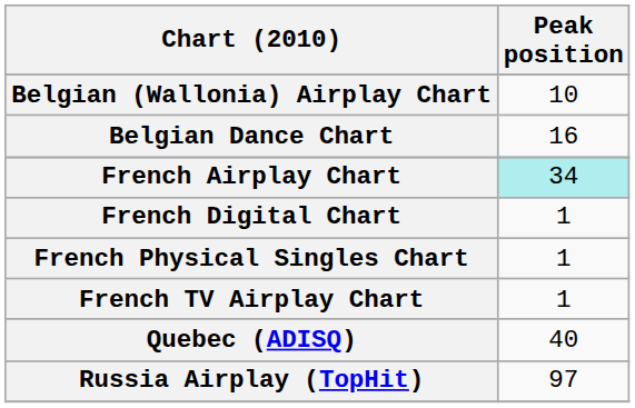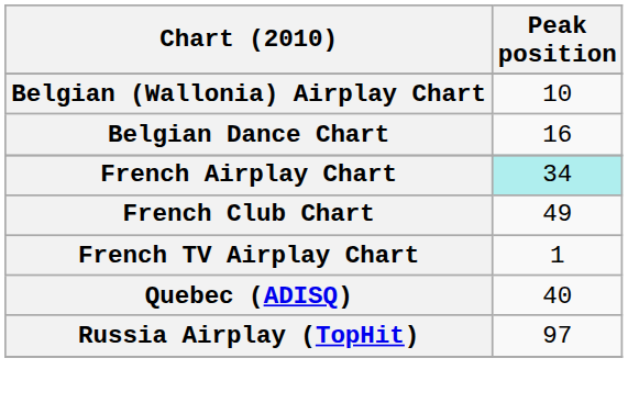 <table class="wikitable sortable plainrowheaders" style="text-align:center">
 <tr>
 <th scope="col">Chart (2010)</th>
 <th scope="col">Peak<br>position</th>
 </tr>
 <tr>
 </tr>
 <tr>
 <th scope="row">Belgian (Wallonia) Airplay Chart</th>
 <td align="center">10</td>
 </tr>
 <tr>
 <th scope="row">Belgian Dance Chart</th>
 <td align="center">16</td>
 </tr>
 <tr>
 </tr>
 <tr>
 <th scope="row">French Airplay Chart</th>
 <td align="center" style="background: paleturquoise;">34</td>
 </tr>
 <tr>
-<th scope="row">French Digital Chart</th>
-<td align="center">1</td>
-</tr>
-<tr>
-<th scope="row">French Physical Singles Chart</th>
-<td align="center">1</td>
+<th scope="row">French Club Chart</th>
+<td align="center">49</td>
 </tr>
 <tr>
 <th scope="row">French TV Airplay  Chart</th>
 <td align="center">1</td>
 </tr>
 <tr>
 <th scope="row">Quebec (<a href='#'>ADISQ</a>)</th>
 <td align="center">40</td>
 </tr>
 <tr>
 <th scope="row">Russia Airplay (<a href='#'>TopHit</a>)</th>
 <td>97</td>
 </tr>
 <tr>
 </tr>
 </table>
